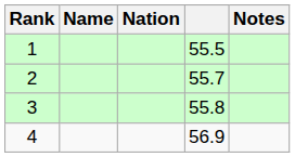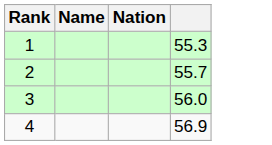 <table class="wikitable sortable" style="text-align:center">
 <tr>
 <th scope="col">Rank</th>
 <th scope="col">Name</th>
 <th scope="col">Nation</th>
 <th scope="col"></th>
-<th scope="col">Notes</th>
 </tr>
 <tr bgcolor=ccffcc>
 <td>1</td>
 <td style="text-align:left"></td>
 <td style="text-align:left"></td>
-<td>55.5 </td>
-<td></td>
+<td>55.3 </td>
 </tr>
 <tr bgcolor=ccffcc>
 <td>2</td>
 <td style="text-align:left"></td>
 <td style="text-align:left"></td>
 <td>55.7 </td>
-<td></td>
 </tr>
 <tr bgcolor=ccffcc>
 <td>3</td>
 <td style="text-align:left"></td>
 <td style="text-align:left"></td>
-<td>55.8 </td>
-<td></td>
+<td>56.0 </td>
 </tr>
 <tr>
 <td>4</td>
 <td style="text-align:left"></td>
 <td style="text-align:left"></td>
 <td>56.9 </td>
-<td></td>
 </tr>
 </table>
